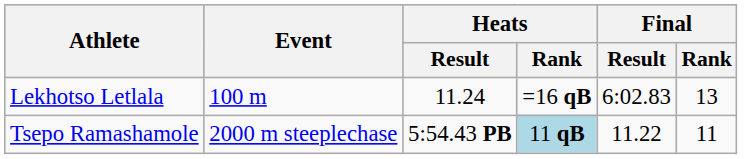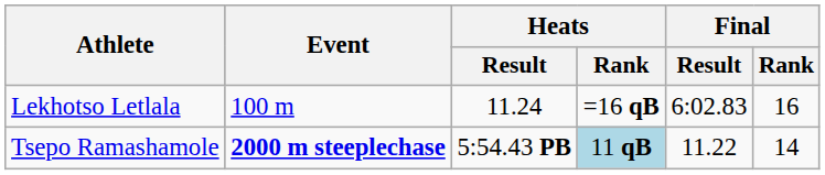 <table class="wikitable" style="font-size:90%">
 <tr>
 <th rowspan=2>Athlete</th>
 <th rowspan=2>Event</th>
 <th colspan=2>Heats</th>
 <th colspan=2>Final</th>
 </tr>
 <tr style="font-size:95%">
 <th>Result</th>
 <th>Rank</th>
 <th>Result</th>
 <th>Rank</th>
 </tr>
 <tr align=center>
 <td align=left><a href='#'>Lekhotso Letlala</a></td>
 <td align=left><a href='#'>100 m</a></td>
 <td>11.24</td>
 <td>=16 <strong>qB</strong></td>
 <td>6:02.83</td>
-<td>13</td>
+<td>16</td>
 </tr>
 <tr align=center>
 <td align=left><a href='#'>Tsepo Ramashamole</a></td>
-<td align=left><a href='#'>2000 m steeplechase</a></td>
+<td align=left><strong><a href='#'>2000 m steeplechase</a></strong></td>
 <td>5:54.43 <strong>PB</strong></td>
 <td style="background: lightblue;">11 <strong>qB</strong></td>
 <td>11.22</td>
-<td>11</td>
+<td>14</td>
 </tr>
 </table>
